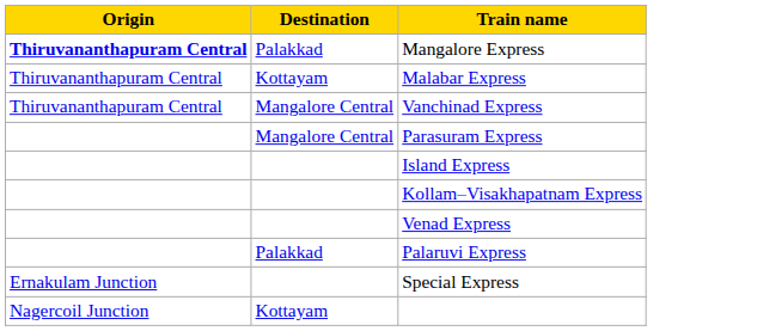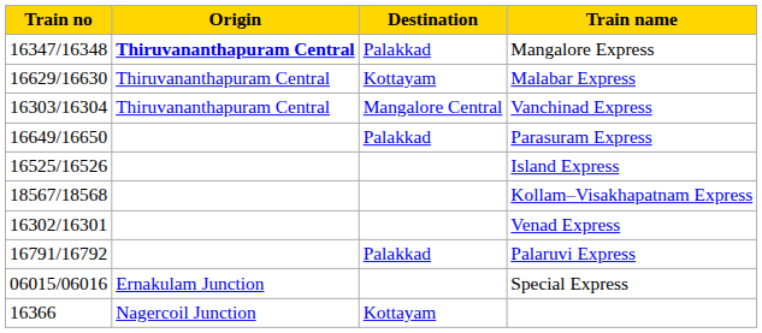 <table class="wikitable sortable" style="background:#fff;">
 <tr>
+<th ! style="background:gold;">Train no</th>
 <th ! style="background:gold;">Origin</th>
 <th ! style="background:gold;">Destination</th>
 <th ! style="background:gold;">Train name</th>
 </tr>
 <tr>
+<td>16347/16348</td>
 <td><strong><a href='#'>Thiruvananthapuram Central</a></strong></td>
 <td><a href='#'>Palakkad</a></td>
 <td>Mangalore Express</td>
 </tr>
 <tr>
+<td>16629/16630</td>
 <td><a href='#'>Thiruvananthapuram Central</a></td>
 <td><a href='#'>Kottayam</a></td>
 <td><a href='#'>Malabar Express</a></td>
 </tr>
 <tr>
+<td>16303/16304</td>
 <td><a href='#'>Thiruvananthapuram Central</a></td>
 <td><a href='#'>Mangalore Central</a></td>
 <td><a href='#'>Vanchinad Express</a></td>
 </tr>
 <tr>
+<td>16649/16650</td>
 <td></td>
-<td><a href='#'>Mangalore Central</a></td>
+<td><a href='#'>Palakkad</a></td>
 <td><a href='#'>Parasuram Express</a></td>
 </tr>
 <tr>
+<td>16525/16526</td>
 <td></td>
 <td></td>
 <td><a href='#'>Island Express</a></td>
 </tr>
 <tr>
+<td>18567/18568</td>
 <td></td>
 <td></td>
 <td><a href='#'>Kollam–Visakhapatnam Express</a></td>
 </tr>
 <tr>
+<td>16302/16301</td>
 <td></td>
 <td></td>
 <td><a href='#'>Venad Express</a></td>
 </tr>
 <tr>
+<td>16791/16792</td>
 <td></td>
 <td><a href='#'>Palakkad</a></td>
 <td><a href='#'>Palaruvi Express</a></td>
 </tr>
 <tr>
+<td>06015/06016</td>
 <td><a href='#'>Ernakulam Junction</a></td>
 <td></td>
 <td>Special Express</td>
 </tr>
 <tr>
+<td>16366</td>
 <td><a href='#'>Nagercoil Junction</a></td>
 <td><a href='#'>Kottayam</a></td>
 <td></td>
 </tr>
 </table>
